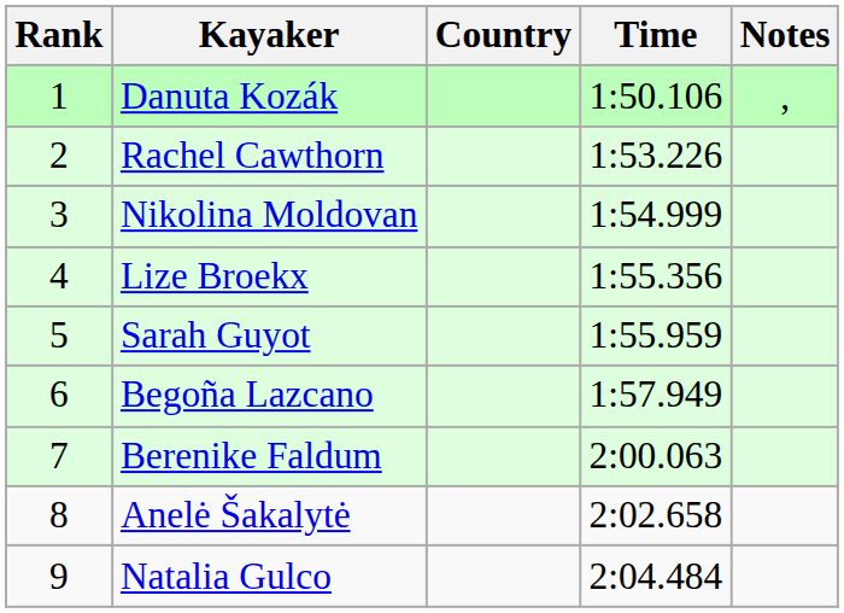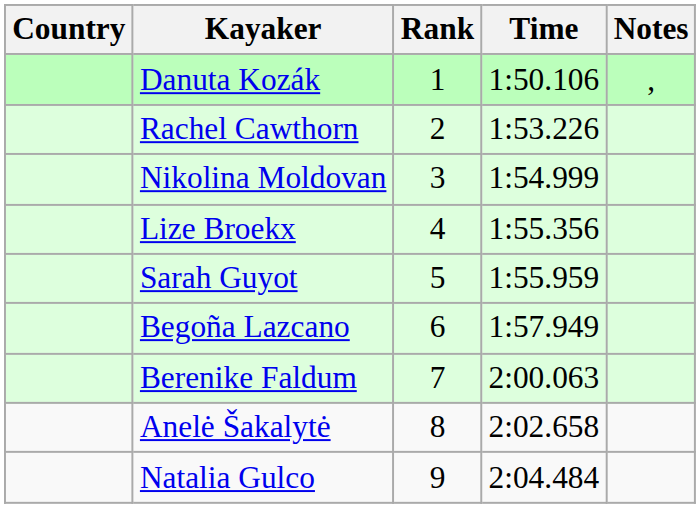 <table class="wikitable" style="text-align:center">
 <tr>
+<th>Country</th>
+<th>Kayaker</th>
 <th>Rank</th>
-<th>Kayaker</th>
-<th>Country</th>
 <th>Time</th>
 <th>Notes</th>
 </tr>
 <tr bgcolor=bbffbb>
+<td align="left"></td>
+<td align="left"><a href='#'>Danuta Kozák</a></td>
 <td>1</td>
-<td align="left"><a href='#'>Danuta Kozák</a></td>
-<td align="left"></td>
 <td>1:50.106</td>
 <td>, <strong></strong></td>
 </tr>
 <tr bgcolor=ddffdd>
+<td align="left"></td>
+<td align="left"><a href='#'>Rachel Cawthorn</a></td>
 <td>2</td>
-<td align="left"><a href='#'>Rachel Cawthorn</a></td>
-<td align="left"></td>
 <td>1:53.226</td>
 <td></td>
 </tr>
 <tr bgcolor=ddffdd>
+<td align="left"></td>
+<td align="left"><a href='#'>Nikolina Moldovan</a></td>
 <td>3</td>
-<td align="left"><a href='#'>Nikolina Moldovan</a></td>
-<td align="left"></td>
 <td>1:54.999</td>
 <td></td>
 </tr>
 <tr bgcolor=ddffdd>
+<td align="left"></td>
+<td align="left"><a href='#'>Lize Broekx</a></td>
 <td>4</td>
-<td align="left"><a href='#'>Lize Broekx</a></td>
-<td align="left"></td>
 <td>1:55.356</td>
 <td></td>
 </tr>
 <tr bgcolor=ddffdd>
+<td align="left"></td>
+<td align="left"><a href='#'>Sarah Guyot</a></td>
 <td>5</td>
-<td align="left"><a href='#'>Sarah Guyot</a></td>
-<td align="left"></td>
 <td>1:55.959</td>
 <td></td>
 </tr>
 <tr bgcolor=ddffdd>
+<td align="left"></td>
+<td align="left"><a href='#'>Begoña Lazcano</a></td>
 <td>6</td>
-<td align="left"><a href='#'>Begoña Lazcano</a></td>
-<td align="left"></td>
 <td>1:57.949</td>
 <td></td>
 </tr>
 <tr bgcolor=ddffdd>
+<td align="left"></td>
+<td align="left"><a href='#'>Berenike Faldum</a></td>
 <td>7</td>
-<td align="left"><a href='#'>Berenike Faldum</a></td>
-<td align="left"></td>
 <td>2:00.063</td>
 <td></td>
 </tr>
 <tr>
+<td align="left"></td>
+<td align="left"><a href='#'>Anelė Šakalytė</a></td>
 <td>8</td>
-<td align="left"><a href='#'>Anelė Šakalytė</a></td>
-<td align="left"></td>
 <td>2:02.658</td>
 <td></td>
 </tr>
 <tr>
+<td align="left"></td>
+<td align="left"><a href='#'>Natalia Gulco</a></td>
 <td>9</td>
-<td align="left"><a href='#'>Natalia Gulco</a></td>
-<td align="left"></td>
 <td>2:04.484</td>
 <td></td>
 </tr>
 </table>
